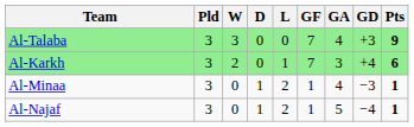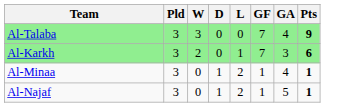 <table class="wikitable" style="text-align: center;">
 <tr>
 <th width="200">Team</th>
 <th width="20">Pld</th>
 <th width="20">W</th>
 <th width="20">D</th>
 <th width="20">L</th>
 <th width="20">GF</th>
 <th width="20">GA</th>
-<th width="20">GD</th>
 <th width="20">Pts</th>
 </tr>
 <tr bgcolor=lightgreen>
 <td style="text-align:left;"><a href='#'>Al-Talaba</a></td>
 <td>3</td>
 <td>3</td>
 <td>0</td>
 <td>0</td>
 <td>7</td>
 <td>4</td>
-<td>+3</td>
 <td><strong>9</strong></td>
 </tr>
 <tr bgcolor=lightgreen>
 <td style="text-align:left;"><a href='#'>Al-Karkh</a></td>
 <td>3</td>
 <td>2</td>
 <td>0</td>
 <td>1</td>
 <td>7</td>
 <td>3</td>
-<td>+4</td>
 <td><strong>6</strong></td>
 </tr>
 <tr>
 <td style="text-align:left;"><a href='#'>Al-Minaa</a></td>
 <td>3</td>
 <td>0</td>
 <td>1</td>
 <td>2</td>
 <td>1</td>
 <td>4</td>
-<td>−3</td>
 <td><strong>1</strong></td>
 </tr>
 <tr>
 <td style="text-align:left;"><a href='#'>Al-Najaf</a></td>
 <td>3</td>
 <td>0</td>
 <td>1</td>
 <td>2</td>
 <td>1</td>
 <td>5</td>
-<td>−4</td>
 <td><strong>1</strong></td>
 </tr>
 </table>
